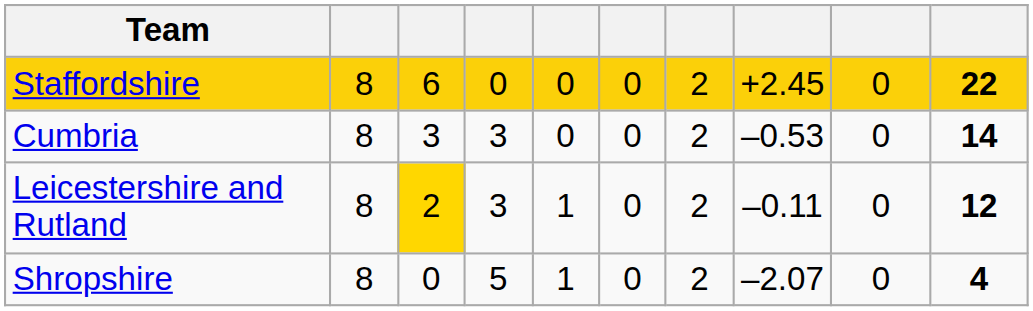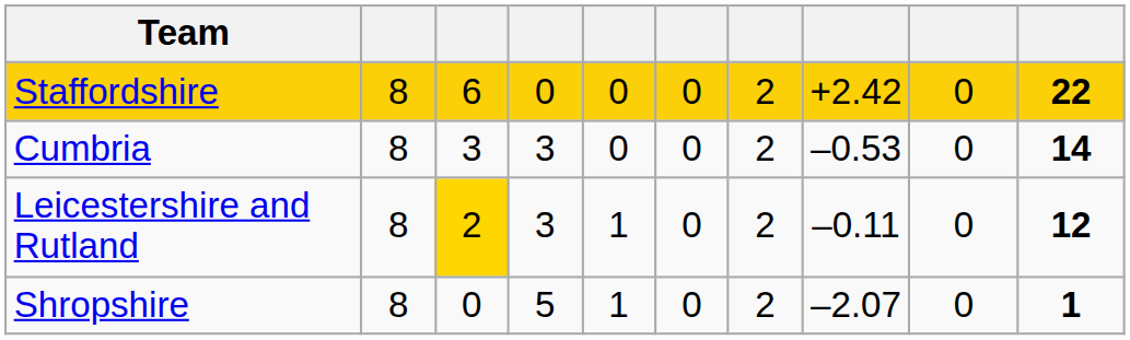 <table class="wikitable" style="text-align:center">
 <tr>
 <th width="150">Team</th>
 <th width="25"></th>
 <th width="25"></th>
 <th width="25"></th>
 <th width="25"></th>
 <th width="25"></th>
 <th width="25"></th>
 <th width="40"></th>
 <th width="40"></th>
 <th width="40"></th>
 </tr>
 <tr style="background:#fbd009">
 <td style="text-align:left"><a href='#'>Staffordshire</a></td>
 <td>8</td>
 <td>6</td>
 <td>0</td>
 <td>0</td>
 <td>0</td>
 <td>2</td>
-<td>+2.45</td>
+<td>+2.42</td>
 <td>0</td>
 <td><strong>22</strong></td>
 </tr>
 <tr>
 <td style="text-align:left"><a href='#'>Cumbria</a></td>
 <td>8</td>
 <td>3</td>
 <td>3</td>
 <td>0</td>
 <td>0</td>
 <td>2</td>
 <td>–0.53</td>
 <td>0</td>
 <td><strong>14</strong></td>
 </tr>
 <tr>
 <td style="text-align:left"><a href='#'>Leicestershire and Rutland</a></td>
 <td>8</td>
 <td style="background: gold;">2</td>
 <td>3</td>
 <td>1</td>
 <td>0</td>
 <td>2</td>
 <td>–0.11</td>
 <td>0</td>
 <td><strong>12</strong></td>
 </tr>
 <tr>
 <td style="text-align:left"><a href='#'>Shropshire</a></td>
 <td>8</td>
 <td>0</td>
 <td>5</td>
 <td>1</td>
 <td>0</td>
 <td>2</td>
 <td>–2.07</td>
 <td>0</td>
-<td><strong>4</strong></td>
+<td><strong>1</strong></td>
 </tr>
 </table>
